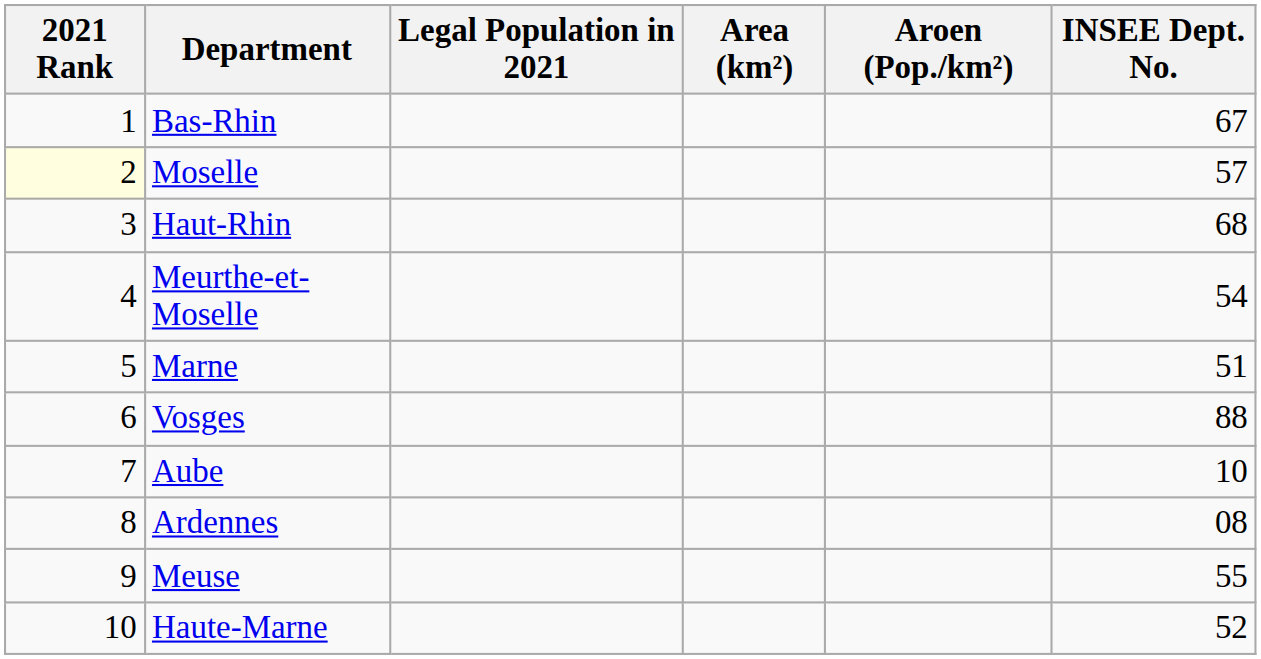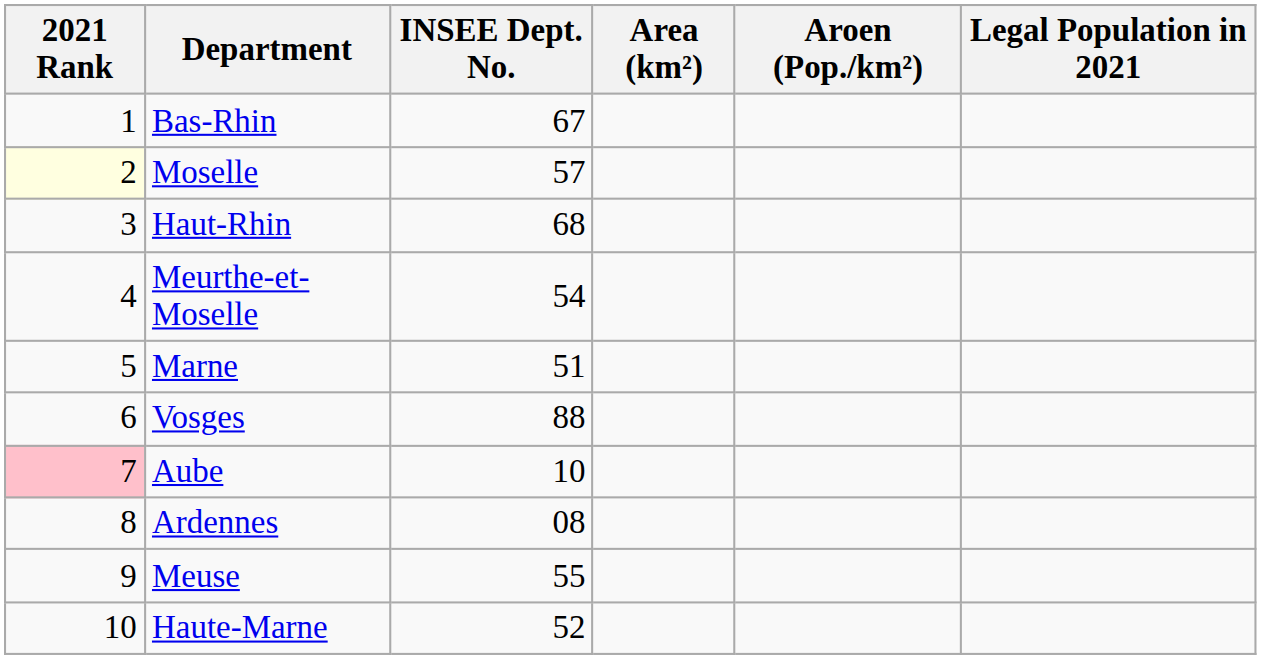 <table class="wikitable sortable alternance">
 <tr>
 <th>2021 Rank</th>
 <th>Department</th>
-<th>Legal Population in 2021</th>
+<th>INSEE Dept. No.</th>
 <th>Area (km²)</th>
 <th>Aroen (Pop./km²)</th>
-<th>INSEE Dept. No.</th>
+<th>Legal Population in 2021</th>
 </tr>
 <tr align=right>
 <td>1</td>
 <td align=left><a href='#'>Bas-Rhin</a></td>
+<td>67</td>
 <td></td>
 <td></td>
 <td></td>
-<td>67</td>
 </tr>
 <tr align=right>
 <td style="background: lightyellow;">2</td>
 <td align=left><a href='#'>Moselle</a></td>
+<td>57</td>
 <td></td>
 <td></td>
 <td></td>
-<td>57</td>
 </tr>
 <tr align=right>
 <td>3</td>
 <td align=left><a href='#'>Haut-Rhin</a></td>
+<td>68</td>
 <td></td>
 <td></td>
 <td></td>
-<td>68</td>
 </tr>
 <tr align=right>
 <td>4</td>
 <td align=left><a href='#'>Meurthe-et-Moselle</a></td>
+<td>54</td>
 <td></td>
 <td></td>
 <td></td>
-<td>54</td>
 </tr>
 <tr align=right>
 <td>5</td>
 <td align=left><a href='#'>Marne</a></td>
+<td>51</td>
 <td></td>
 <td></td>
 <td></td>
-<td>51</td>
 </tr>
 <tr align=right>
 <td>6</td>
 <td align=left><a href='#'>Vosges</a></td>
+<td>88</td>
 <td></td>
 <td></td>
 <td></td>
-<td>88</td>
 </tr>
 <tr align=right>
-<td>7</td>
+<td style="background: pink;">7</td>
 <td align=left><a href='#'>Aube</a></td>
+<td>10</td>
 <td></td>
 <td></td>
 <td></td>
-<td>10</td>
 </tr>
 <tr align=right>
 <td>8</td>
 <td align=left><a href='#'>Ardennes</a></td>
+<td>08</td>
 <td></td>
 <td></td>
 <td></td>
-<td>08</td>
 </tr>
 <tr align=right>
 <td>9</td>
 <td align=left><a href='#'>Meuse</a></td>
+<td>55</td>
 <td></td>
 <td></td>
 <td></td>
-<td>55</td>
 </tr>
 <tr align=right>
 <td>10</td>
 <td align=left><a href='#'>Haute-Marne</a></td>
+<td>52</td>
 <td></td>
 <td></td>
 <td></td>
-<td>52</td>
 </tr>
 </table>
